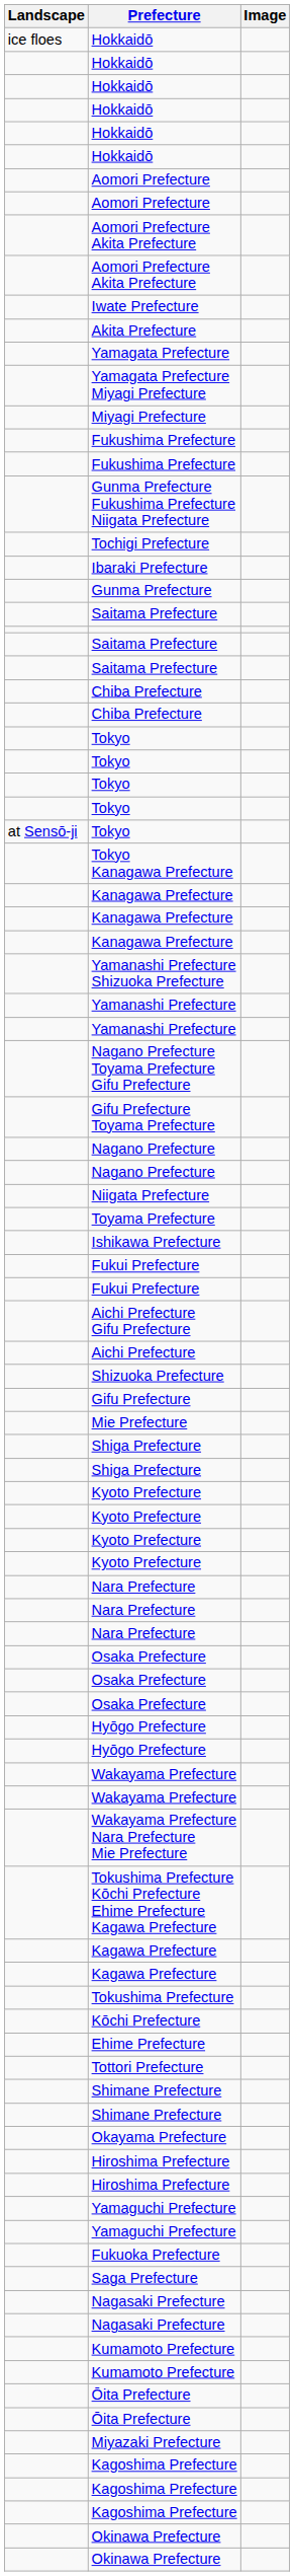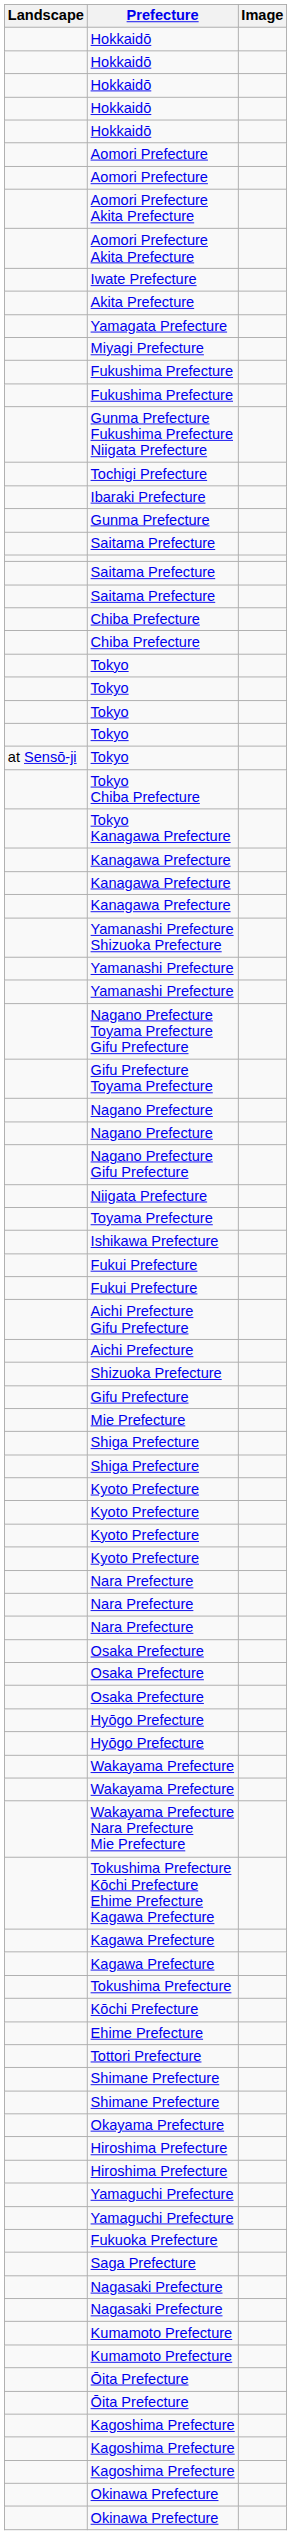 <table class="wikitable sortable">
 <tr>
 <th>Landscape</th>
 <th><a href='#'>Prefecture</a></th>
 <th>Image</th>
-</tr>
-<tr>
-<td> ice floes</td>
-<td><a href='#'>Hokkaidō</a></td>
-<td></td>
 </tr>
 <tr>
 <td></td>
 <td><a href='#'>Hokkaidō</a></td>
 <td></td>
 </tr>
 <tr>
 <td></td>
 <td><a href='#'>Hokkaidō</a></td>
 <td></td>
 </tr>
 <tr>
 <td></td>
 <td><a href='#'>Hokkaidō</a></td>
 <td></td>
 </tr>
 <tr>
 <td></td>
 <td><a href='#'>Hokkaidō</a></td>
 <td></td>
 </tr>
 <tr>
 <td></td>
 <td><a href='#'>Hokkaidō</a></td>
 <td></td>
 </tr>
 <tr>
 <td></td>
 <td><a href='#'>Aomori Prefecture</a></td>
 <td></td>
 </tr>
 <tr>
 <td></td>
 <td><a href='#'>Aomori Prefecture</a></td>
 <td></td>
 </tr>
 <tr>
 <td></td>
 <td><a href='#'>Aomori Prefecture</a><br><a href='#'>Akita Prefecture</a></td>
 <td></td>
 </tr>
 <tr>
 <td></td>
 <td><a href='#'>Aomori Prefecture</a><br><a href='#'>Akita Prefecture</a></td>
 <td></td>
 </tr>
 <tr>
 <td></td>
 <td><a href='#'>Iwate Prefecture</a></td>
 <td></td>
 </tr>
 <tr>
 <td></td>
 <td><a href='#'>Akita Prefecture</a></td>
 <td></td>
 </tr>
 <tr>
 <td></td>
 <td><a href='#'>Yamagata Prefecture</a></td>
-<td></td>
-</tr>
-<tr>
-<td></td>
-<td><a href='#'>Yamagata Prefecture</a><br><a href='#'>Miyagi Prefecture</a></td>
 <td></td>
 </tr>
 <tr>
 <td></td>
 <td><a href='#'>Miyagi Prefecture</a></td>
 <td></td>
 </tr>
 <tr>
 <td></td>
 <td><a href='#'>Fukushima Prefecture</a></td>
 <td></td>
 </tr>
 <tr>
 <td></td>
 <td><a href='#'>Fukushima Prefecture</a></td>
 <td></td>
 </tr>
 <tr>
 <td></td>
 <td><a href='#'>Gunma Prefecture</a><br><a href='#'>Fukushima Prefecture</a><br><a href='#'>Niigata Prefecture</a></td>
 <td></td>
 </tr>
 <tr>
 <td></td>
 <td><a href='#'>Tochigi Prefecture</a></td>
 <td></td>
 </tr>
 <tr>
 <td></td>
 <td><a href='#'>Ibaraki Prefecture</a></td>
 <td></td>
 </tr>
 <tr>
 <td></td>
 <td><a href='#'>Gunma Prefecture</a></td>
 <td></td>
 </tr>
 <tr>
 <td></td>
 <td><a href='#'>Saitama Prefecture</a></td>
 <td></td>
 </tr>
 <tr>
 <td></td>
 <td></td>
 <td></td>
 </tr>
 <tr>
 <td></td>
 <td><a href='#'>Saitama Prefecture</a></td>
 <td></td>
 </tr>
 <tr>
 <td></td>
 <td><a href='#'>Saitama Prefecture</a></td>
 <td></td>
 </tr>
 <tr>
 <td></td>
 <td><a href='#'>Chiba Prefecture</a></td>
 <td></td>
 </tr>
 <tr>
 <td></td>
 <td><a href='#'>Chiba Prefecture</a></td>
 <td></td>
 </tr>
 <tr>
 <td></td>
 <td><a href='#'>Tokyo</a></td>
 <td></td>
 </tr>
 <tr>
 <td></td>
 <td><a href='#'>Tokyo</a></td>
 <td></td>
 </tr>
 <tr>
 <td></td>
 <td><a href='#'>Tokyo</a></td>
 <td></td>
 </tr>
 <tr>
 <td></td>
 <td><a href='#'>Tokyo</a></td>
 <td></td>
 </tr>
 <tr>
 <td> at <a href='#'>Sensō-ji</a></td>
 <td><a href='#'>Tokyo</a></td>
 <td></td>
 </tr>
 <tr>
 <td></td>
+<td><a href='#'>Tokyo</a><br><a href='#'>Chiba Prefecture</a></td>
+<td></td>
+</tr>
+<tr>
+<td></td>
 <td><a href='#'>Tokyo</a><br><a href='#'>Kanagawa Prefecture</a></td>
 <td></td>
 </tr>
 <tr>
 <td></td>
 <td><a href='#'>Kanagawa Prefecture</a></td>
 <td></td>
 </tr>
 <tr>
 <td></td>
 <td><a href='#'>Kanagawa Prefecture</a></td>
 <td></td>
 </tr>
 <tr>
 <td></td>
 <td><a href='#'>Kanagawa Prefecture</a></td>
 <td></td>
 </tr>
 <tr>
 <td></td>
 <td><a href='#'>Yamanashi Prefecture</a><br><a href='#'>Shizuoka Prefecture</a></td>
 <td></td>
 </tr>
 <tr>
 <td></td>
 <td><a href='#'>Yamanashi Prefecture</a></td>
 <td></td>
 </tr>
 <tr>
 <td></td>
 <td><a href='#'>Yamanashi Prefecture</a></td>
 <td></td>
 </tr>
 <tr>
 <td></td>
 <td><a href='#'>Nagano Prefecture</a><br><a href='#'>Toyama Prefecture</a><br><a href='#'>Gifu Prefecture</a></td>
 <td></td>
 </tr>
 <tr>
 <td></td>
 <td><a href='#'>Gifu Prefecture</a><br><a href='#'>Toyama Prefecture</a></td>
 <td></td>
 </tr>
 <tr>
 <td></td>
 <td><a href='#'>Nagano Prefecture</a></td>
 <td></td>
 </tr>
 <tr>
 <td></td>
 <td><a href='#'>Nagano Prefecture</a></td>
+<td></td>
+</tr>
+<tr>
+<td></td>
+<td><a href='#'>Nagano Prefecture</a><br><a href='#'>Gifu Prefecture</a></td>
 <td></td>
 </tr>
 <tr>
 <td></td>
 <td><a href='#'>Niigata Prefecture</a></td>
 <td></td>
 </tr>
 <tr>
 <td></td>
 <td><a href='#'>Toyama Prefecture</a></td>
 <td></td>
 </tr>
 <tr>
 <td></td>
 <td><a href='#'>Ishikawa Prefecture</a></td>
 <td></td>
 </tr>
 <tr>
 <td></td>
 <td><a href='#'>Fukui Prefecture</a></td>
 <td></td>
 </tr>
 <tr>
 <td></td>
 <td><a href='#'>Fukui Prefecture</a></td>
 <td></td>
 </tr>
 <tr>
 <td></td>
 <td><a href='#'>Aichi Prefecture</a><br><a href='#'>Gifu Prefecture</a></td>
 <td></td>
 </tr>
 <tr>
 <td></td>
 <td><a href='#'>Aichi Prefecture</a></td>
 <td></td>
 </tr>
 <tr>
 <td></td>
 <td><a href='#'>Shizuoka Prefecture</a></td>
 <td></td>
 </tr>
 <tr>
 <td></td>
 <td><a href='#'>Gifu Prefecture</a></td>
 <td></td>
 </tr>
 <tr>
 <td></td>
 <td><a href='#'>Mie Prefecture</a></td>
 <td></td>
 </tr>
 <tr>
 <td></td>
 <td><a href='#'>Shiga Prefecture</a></td>
 <td></td>
 </tr>
 <tr>
 <td></td>
 <td><a href='#'>Shiga Prefecture</a></td>
 <td></td>
 </tr>
 <tr>
 <td></td>
 <td><a href='#'>Kyoto Prefecture</a></td>
 <td></td>
 </tr>
 <tr>
 <td></td>
 <td><a href='#'>Kyoto Prefecture</a></td>
 <td></td>
 </tr>
 <tr>
 <td></td>
 <td><a href='#'>Kyoto Prefecture</a></td>
 <td></td>
 </tr>
 <tr>
 <td></td>
 <td><a href='#'>Kyoto Prefecture</a></td>
 <td></td>
 </tr>
 <tr>
 <td></td>
 <td><a href='#'>Nara Prefecture</a></td>
 <td></td>
 </tr>
 <tr>
 <td></td>
 <td><a href='#'>Nara Prefecture</a></td>
 <td></td>
 </tr>
 <tr>
 <td></td>
 <td><a href='#'>Nara Prefecture</a></td>
 <td></td>
 </tr>
 <tr>
 <td></td>
 <td><a href='#'>Osaka Prefecture</a></td>
 <td></td>
 </tr>
 <tr>
 <td></td>
 <td><a href='#'>Osaka Prefecture</a></td>
 <td></td>
 </tr>
 <tr>
 <td></td>
 <td><a href='#'>Osaka Prefecture</a></td>
 <td></td>
 </tr>
 <tr>
 <td></td>
 <td><a href='#'>Hyōgo Prefecture</a></td>
 <td></td>
 </tr>
 <tr>
 <td></td>
 <td><a href='#'>Hyōgo Prefecture</a></td>
 <td></td>
 </tr>
 <tr>
 <td></td>
 <td><a href='#'>Wakayama Prefecture</a></td>
 <td></td>
 </tr>
 <tr>
 <td></td>
 <td><a href='#'>Wakayama Prefecture</a></td>
 <td></td>
 </tr>
 <tr>
 <td></td>
 <td><a href='#'>Wakayama Prefecture</a><br><a href='#'>Nara Prefecture</a><br><a href='#'>Mie Prefecture</a></td>
 <td></td>
 </tr>
 <tr>
 <td></td>
 <td><a href='#'>Tokushima Prefecture</a><br><a href='#'>Kōchi Prefecture</a><br><a href='#'>Ehime Prefecture</a><br><a href='#'>Kagawa Prefecture</a></td>
 <td></td>
 </tr>
 <tr>
 <td></td>
 <td><a href='#'>Kagawa Prefecture</a></td>
 <td></td>
 </tr>
 <tr>
 <td></td>
 <td><a href='#'>Kagawa Prefecture</a></td>
 <td></td>
 </tr>
 <tr>
 <td></td>
 <td><a href='#'>Tokushima Prefecture</a></td>
 <td></td>
 </tr>
 <tr>
 <td></td>
 <td><a href='#'>Kōchi Prefecture</a></td>
 <td></td>
 </tr>
 <tr>
 <td></td>
 <td><a href='#'>Ehime Prefecture</a></td>
 <td></td>
 </tr>
 <tr>
 <td></td>
 <td><a href='#'>Tottori Prefecture</a></td>
 <td></td>
 </tr>
 <tr>
 <td></td>
 <td><a href='#'>Shimane Prefecture</a></td>
 <td></td>
 </tr>
 <tr>
 <td></td>
 <td><a href='#'>Shimane Prefecture</a></td>
 <td></td>
 </tr>
 <tr>
 <td></td>
 <td><a href='#'>Okayama Prefecture</a></td>
 <td></td>
 </tr>
 <tr>
 <td></td>
 <td><a href='#'>Hiroshima Prefecture</a></td>
 <td></td>
 </tr>
 <tr>
 <td></td>
 <td><a href='#'>Hiroshima Prefecture</a></td>
 <td></td>
 </tr>
 <tr>
 <td></td>
 <td><a href='#'>Yamaguchi Prefecture</a></td>
 <td></td>
 </tr>
 <tr>
 <td></td>
 <td><a href='#'>Yamaguchi Prefecture</a></td>
 <td></td>
 </tr>
 <tr>
 <td></td>
 <td><a href='#'>Fukuoka Prefecture</a></td>
 <td></td>
 </tr>
 <tr>
 <td></td>
 <td><a href='#'>Saga Prefecture</a></td>
 <td></td>
 </tr>
 <tr>
 <td></td>
 <td><a href='#'>Nagasaki Prefecture</a></td>
 <td></td>
 </tr>
 <tr>
 <td></td>
 <td><a href='#'>Nagasaki Prefecture</a></td>
 <td></td>
 </tr>
 <tr>
 <td></td>
 <td><a href='#'>Kumamoto Prefecture</a></td>
 <td></td>
 </tr>
 <tr>
 <td></td>
 <td><a href='#'>Kumamoto Prefecture</a></td>
 <td></td>
 </tr>
 <tr>
 <td></td>
 <td><a href='#'>Ōita Prefecture</a></td>
 <td></td>
 </tr>
 <tr>
 <td></td>
 <td><a href='#'>Ōita Prefecture</a></td>
 <td></td>
 </tr>
 <tr>
 <td></td>
-<td><a href='#'>Miyazaki Prefecture</a></td>
-<td></td>
-</tr>
-<tr>
-<td></td>
 <td><a href='#'>Kagoshima Prefecture</a></td>
 <td></td>
 </tr>
 <tr>
 <td></td>
 <td><a href='#'>Kagoshima Prefecture</a></td>
 <td></td>
 </tr>
 <tr>
 <td></td>
 <td><a href='#'>Kagoshima Prefecture</a></td>
 <td></td>
 </tr>
 <tr>
 <td></td>
 <td><a href='#'>Okinawa Prefecture</a></td>
 <td></td>
 </tr>
 <tr>
 <td></td>
 <td><a href='#'>Okinawa Prefecture</a></td>
 <td></td>
 </tr>
 </table>
